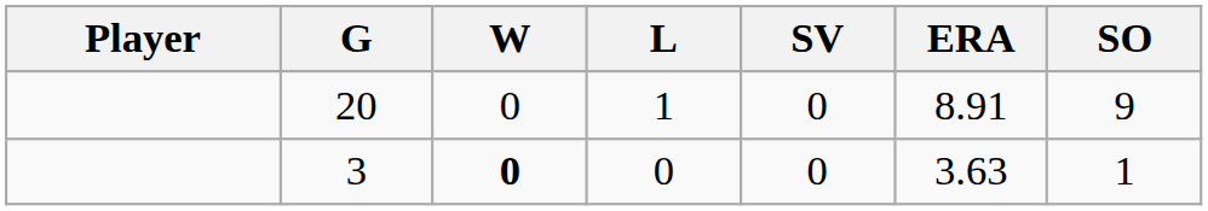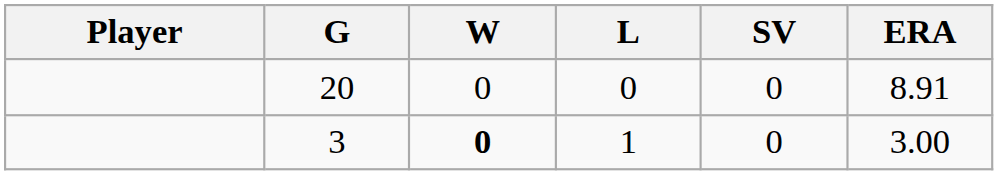 <table class="wikitable sortable">
 <tr>
 <th bgcolor="#DDDDFF" width="16%">Player</th>
 <th bgcolor="#DDDDFF" width="9%">G</th>
 <th bgcolor="#DDDDFF" width="9%">W</th>
 <th bgcolor="#DDDDFF" width="9%">L</th>
 <th bgcolor="#DDDDFF" width="9%">SV</th>
 <th bgcolor="#DDDDFF" width="9%">ERA</th>
-<th bgcolor="#DDDDFF" width="9%">SO</th>
 </tr>
 <tr align="center">
 <td></td>
 <td>20</td>
 <td>0</td>
-<td>1</td>
+<td>0</td>
 <td>0</td>
 <td>8.91</td>
-<td>9</td>
 </tr>
 <tr align="center">
 <td></td>
 <td>3</td>
 <td><strong>0</strong></td>
+<td>1</td>
 <td>0</td>
-<td>0</td>
-<td>3.63</td>
-<td>1</td>
+<td>3.00</td>
 </tr>
 </table>
